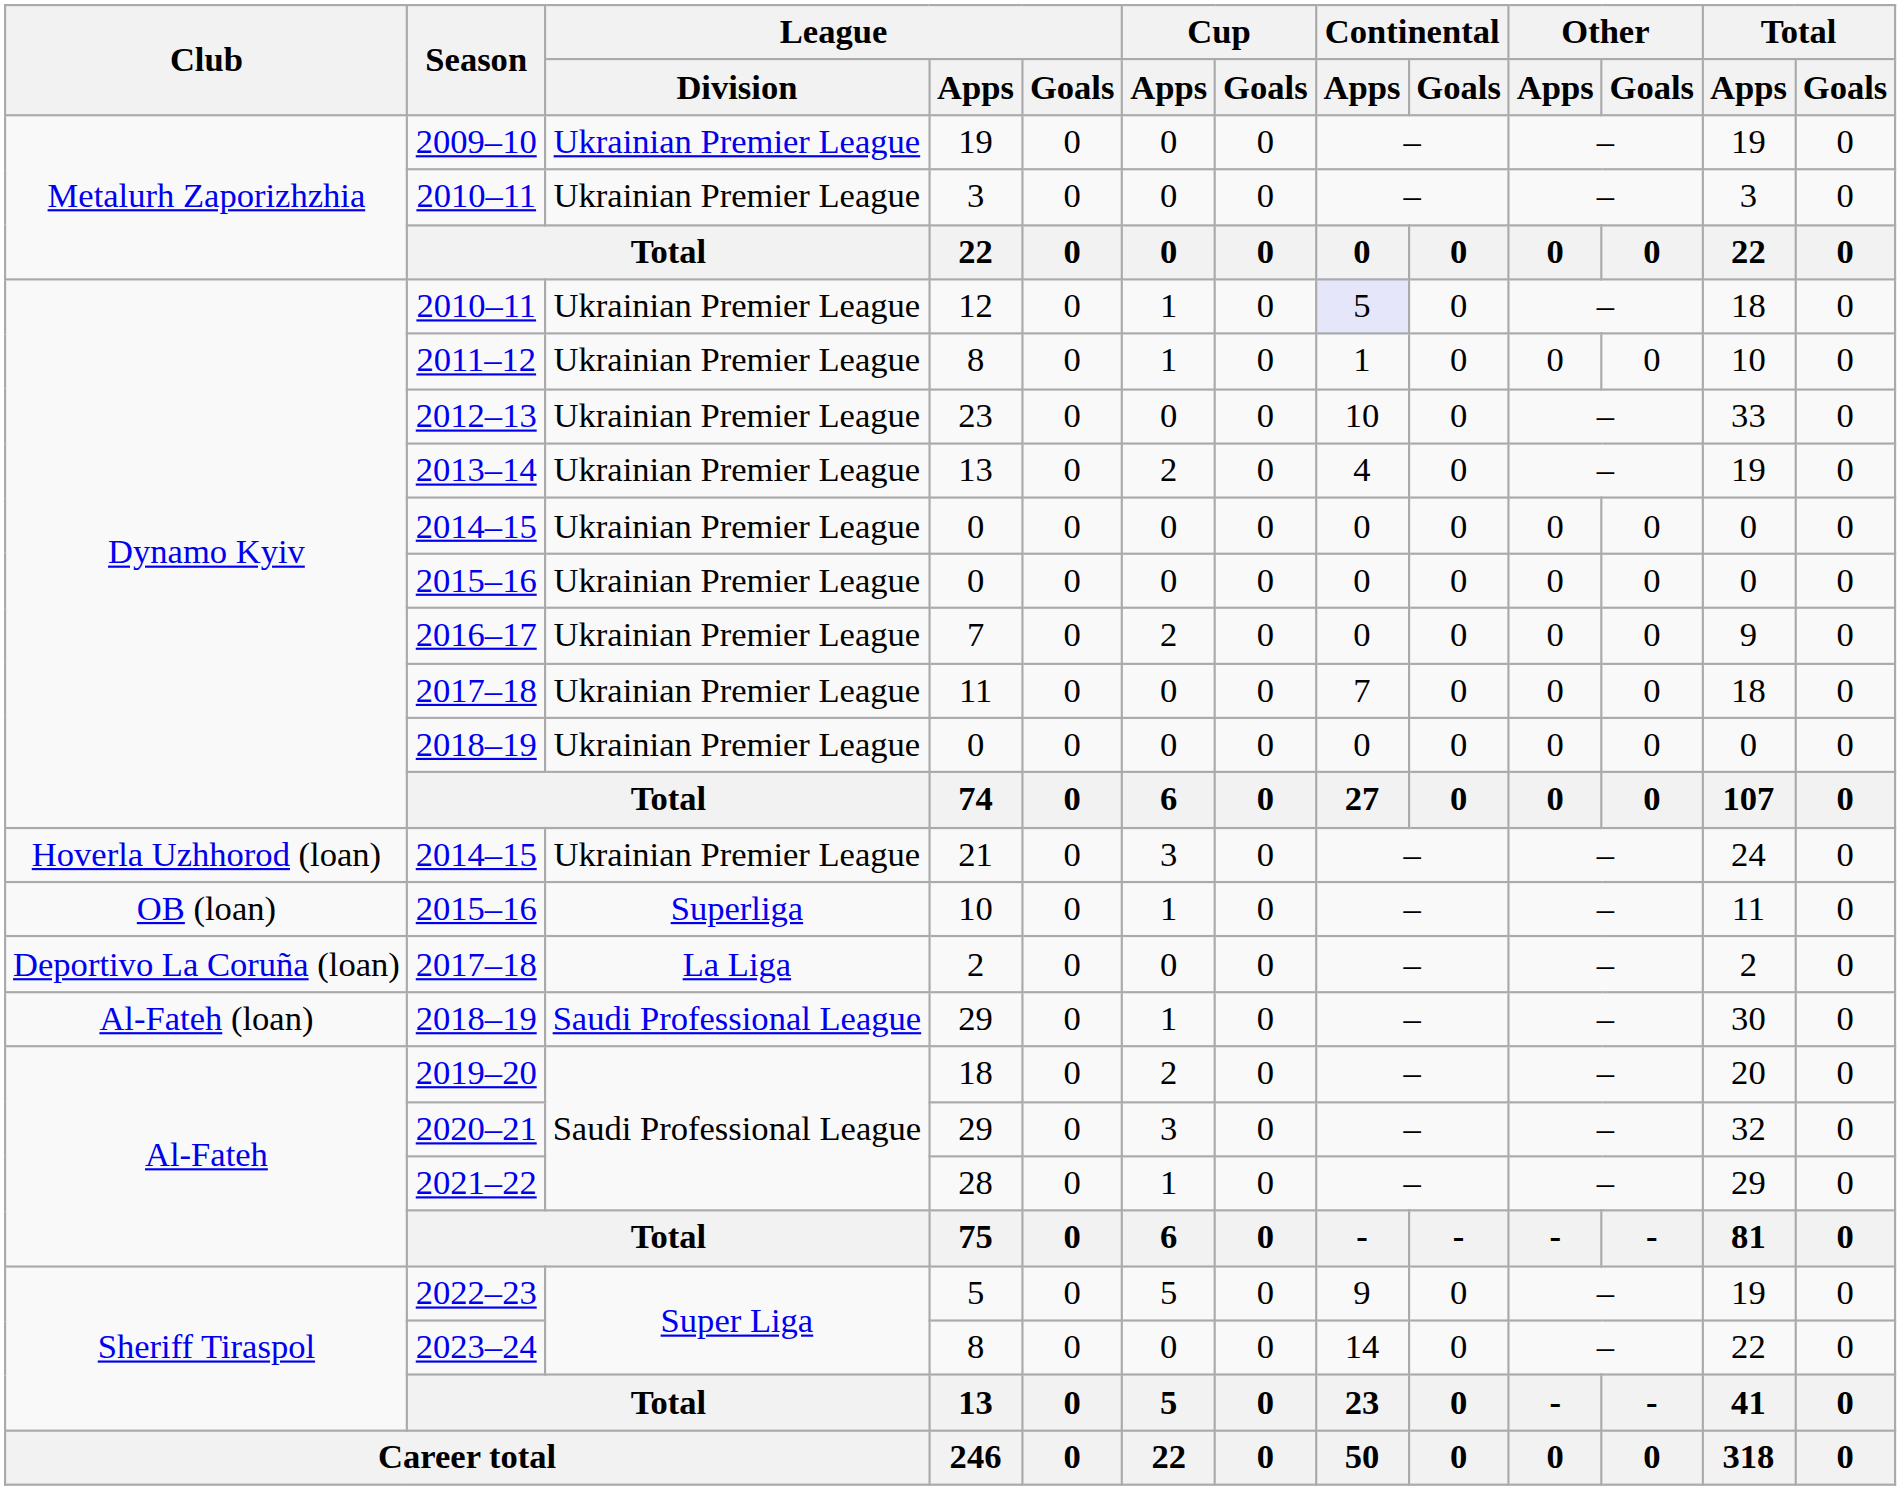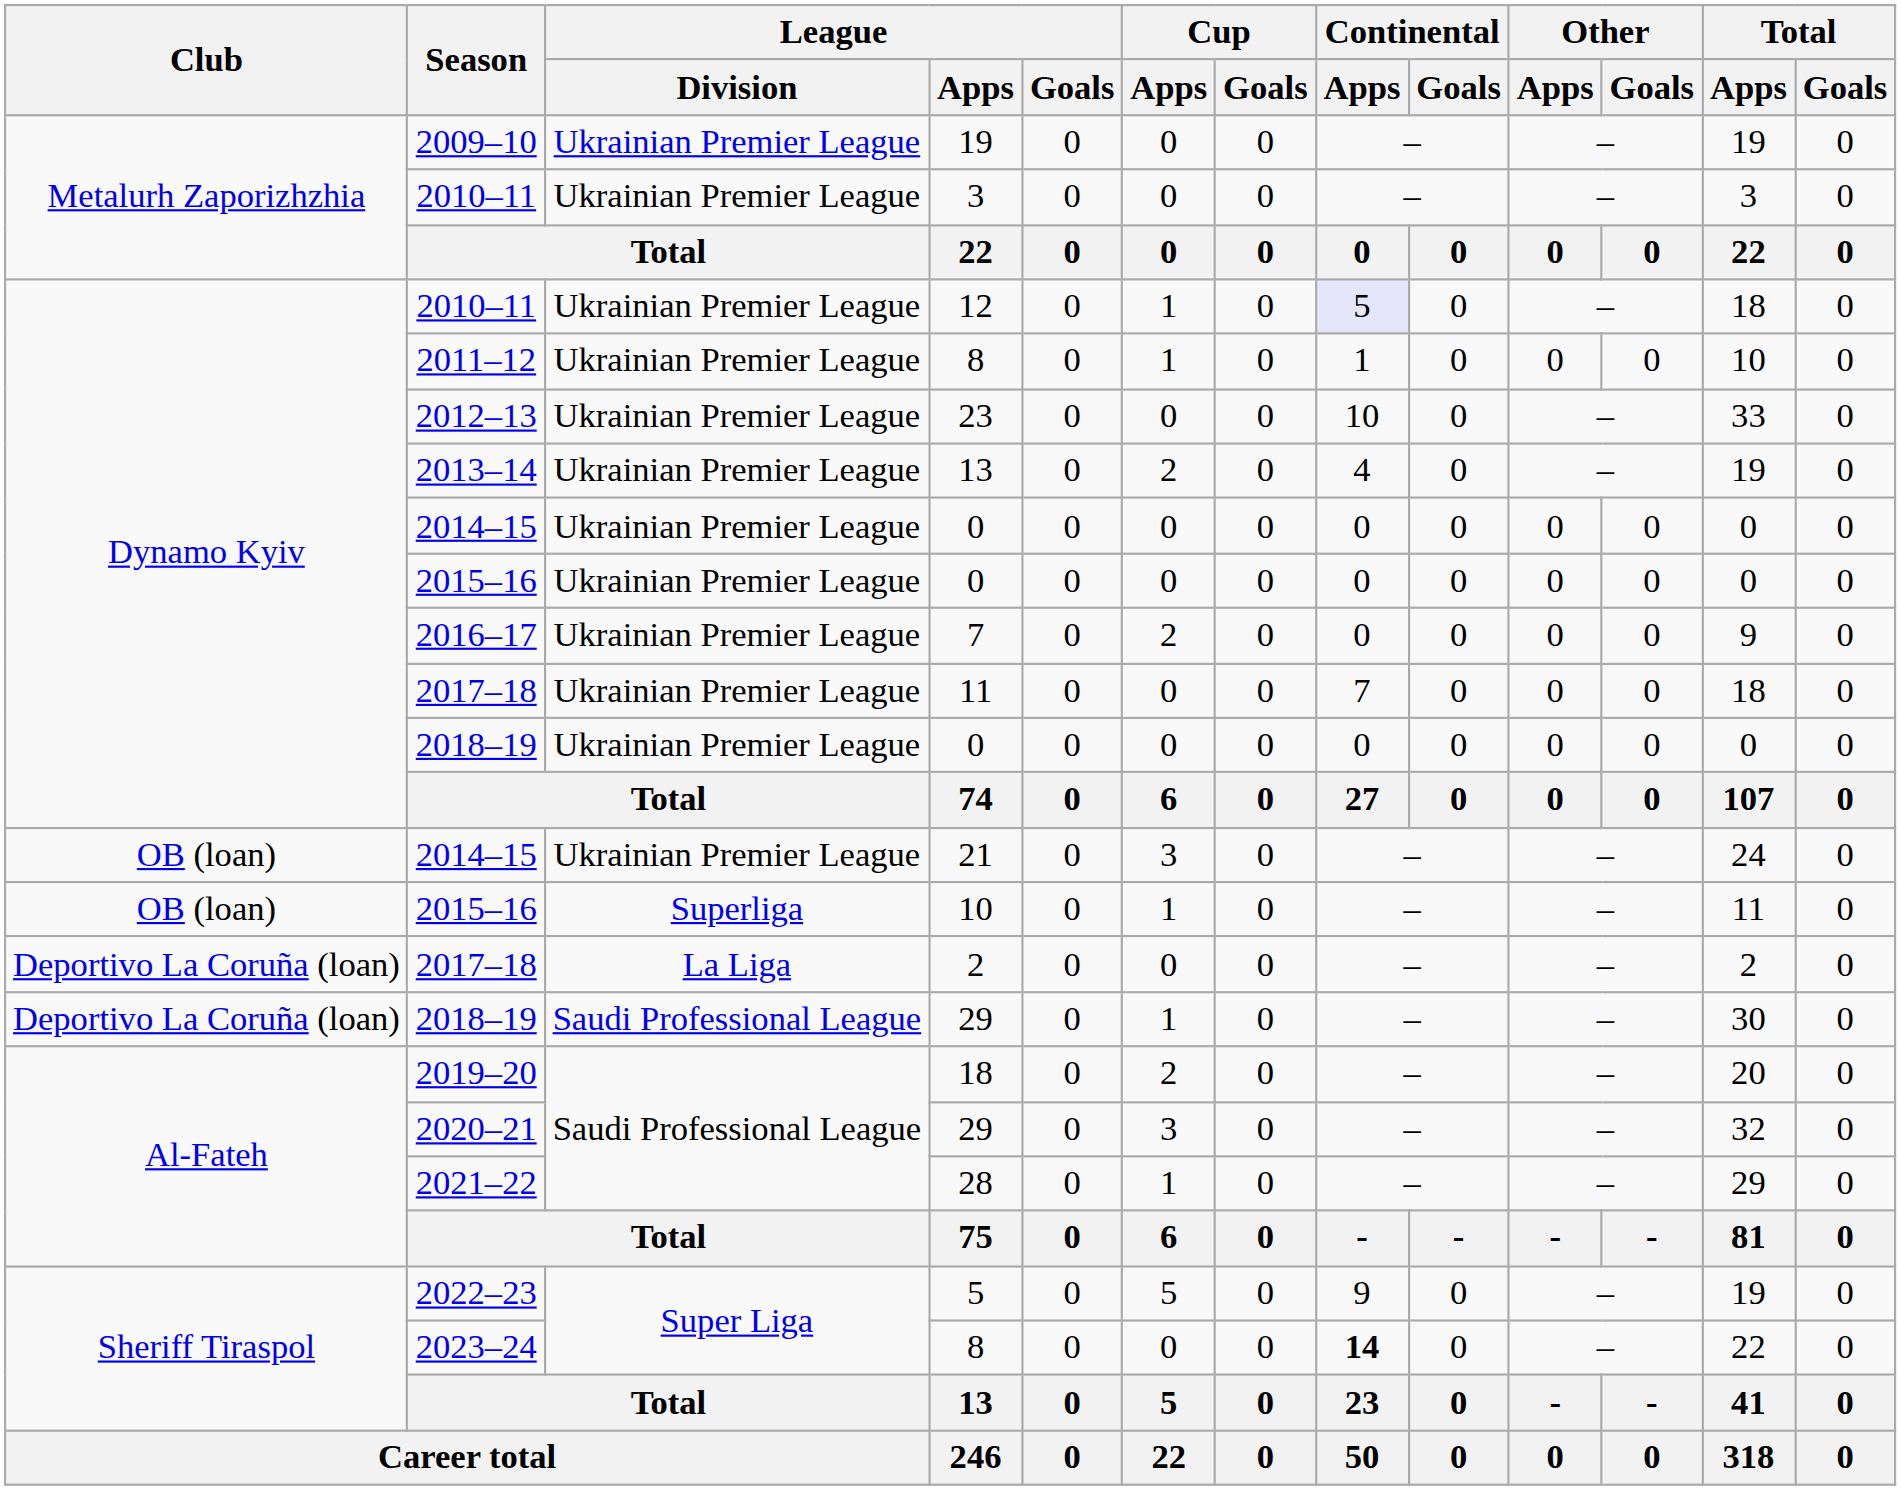 <table class="wikitable" style="text-align: center;">
 <tr>
 <th rowspan=2>Club</th>
 <th rowspan=2>Season</th>
 <th colspan=3>League</th>
 <th colspan=2>Cup</th>
 <th colspan=2>Continental</th>
 <th colspan=2>Other</th>
 <th colspan=2>Total</th>
 </tr>
 <tr>
 <th>Division</th>
 <th>Apps</th>
 <th>Goals</th>
 <th>Apps</th>
 <th>Goals</th>
 <th>Apps</th>
 <th>Goals</th>
 <th>Apps</th>
 <th>Goals</th>
 <th>Apps</th>
 <th>Goals</th>
 </tr>
 <tr>
 <td rowspan=3><a href='#'>Metalurh Zaporizhzhia</a></td>
 <td><a href='#'>2009–10</a></td>
 <td><a href='#'>Ukrainian Premier League</a></td>
 <td>19</td>
 <td>0</td>
 <td>0</td>
 <td>0</td>
 <td colspan=2>–</td>
 <td colspan=2>–</td>
 <td>19</td>
 <td>0</td>
 </tr>
 <tr>
 <td><a href='#'>2010–11</a></td>
 <td>Ukrainian Premier League</td>
 <td>3</td>
 <td>0</td>
 <td>0</td>
 <td>0</td>
 <td colspan=2>–</td>
 <td colspan=2>–</td>
 <td>3</td>
 <td>0</td>
 </tr>
 <tr>
 <th colspan=2>Total</th>
 <th>22</th>
 <th>0</th>
 <th>0</th>
 <th>0</th>
 <th>0</th>
 <th>0</th>
 <th>0</th>
 <th>0</th>
 <th>22</th>
 <th>0</th>
 </tr>
 <tr>
 <td rowspan=10><a href='#'>Dynamo Kyiv</a></td>
 <td><a href='#'>2010–11</a></td>
 <td>Ukrainian Premier League</td>
 <td>12</td>
 <td>0</td>
 <td>1</td>
 <td>0</td>
 <td style="background: lavender;">5</td>
 <td>0</td>
 <td colspan=2>–</td>
 <td>18</td>
 <td>0</td>
 </tr>
 <tr>
 <td><a href='#'>2011–12</a></td>
 <td>Ukrainian Premier League</td>
 <td>8</td>
 <td>0</td>
 <td>1</td>
 <td>0</td>
 <td>1</td>
 <td>0</td>
 <td>0</td>
 <td>0</td>
 <td>10</td>
 <td>0</td>
 </tr>
 <tr>
 <td><a href='#'>2012–13</a></td>
 <td>Ukrainian Premier League</td>
 <td>23</td>
 <td>0</td>
 <td>0</td>
 <td>0</td>
 <td>10</td>
 <td>0</td>
 <td colspan=2>–</td>
 <td>33</td>
 <td>0</td>
 </tr>
 <tr>
 <td><a href='#'>2013–14</a></td>
 <td>Ukrainian Premier League</td>
 <td>13</td>
 <td>0</td>
 <td>2</td>
 <td>0</td>
 <td>4</td>
 <td>0</td>
 <td colspan=2>–</td>
 <td>19</td>
 <td>0</td>
 </tr>
 <tr>
 <td><a href='#'>2014–15</a></td>
 <td>Ukrainian Premier League</td>
 <td>0</td>
 <td>0</td>
 <td>0</td>
 <td>0</td>
 <td>0</td>
 <td>0</td>
 <td>0</td>
 <td>0</td>
 <td>0</td>
 <td>0</td>
 </tr>
 <tr>
 <td><a href='#'>2015–16</a></td>
 <td>Ukrainian Premier League</td>
 <td>0</td>
 <td>0</td>
 <td>0</td>
 <td>0</td>
 <td>0</td>
 <td>0</td>
 <td>0</td>
 <td>0</td>
 <td>0</td>
 <td>0</td>
 </tr>
 <tr>
 <td><a href='#'>2016–17</a></td>
 <td>Ukrainian Premier League</td>
 <td>7</td>
 <td>0</td>
 <td>2</td>
 <td>0</td>
 <td>0</td>
 <td>0</td>
 <td>0</td>
 <td>0</td>
 <td>9</td>
 <td>0</td>
 </tr>
 <tr>
 <td><a href='#'>2017–18</a></td>
 <td>Ukrainian Premier League</td>
 <td>11</td>
 <td>0</td>
 <td>0</td>
 <td>0</td>
 <td>7</td>
 <td>0</td>
 <td>0</td>
 <td>0</td>
 <td>18</td>
 <td>0</td>
 </tr>
 <tr>
 <td><a href='#'>2018–19</a></td>
 <td>Ukrainian Premier League</td>
 <td>0</td>
 <td>0</td>
 <td>0</td>
 <td>0</td>
 <td>0</td>
 <td>0</td>
 <td>0</td>
 <td>0</td>
 <td>0</td>
 <td>0</td>
 </tr>
 <tr>
 <th colspan=2>Total</th>
 <th>74</th>
 <th>0</th>
 <th>6</th>
 <th>0</th>
 <th>27</th>
 <th>0</th>
 <th>0</th>
 <th>0</th>
 <th>107</th>
 <th>0</th>
 </tr>
 <tr>
-<td><a href='#'>Hoverla Uzhhorod</a> (loan)</td>
+<td><a href='#'>OB</a> (loan)</td>
 <td><a href='#'>2014–15</a></td>
 <td>Ukrainian Premier League</td>
 <td>21</td>
 <td>0</td>
 <td>3</td>
 <td>0</td>
 <td colspan=2>–</td>
 <td colspan=2>–</td>
 <td>24</td>
 <td>0</td>
 </tr>
 <tr>
 <td><a href='#'>OB</a> (loan)</td>
 <td><a href='#'>2015–16</a></td>
 <td><a href='#'>Superliga</a></td>
 <td>10</td>
 <td>0</td>
 <td>1</td>
 <td>0</td>
 <td colspan=2>–</td>
 <td colspan=2>–</td>
 <td>11</td>
 <td>0</td>
 </tr>
 <tr>
 <td><a href='#'>Deportivo La Coruña</a> (loan)</td>
 <td><a href='#'>2017–18</a></td>
 <td><a href='#'>La Liga</a></td>
 <td>2</td>
 <td>0</td>
 <td>0</td>
 <td>0</td>
 <td colspan=2>–</td>
 <td colspan=2>–</td>
 <td>2</td>
 <td>0</td>
 </tr>
 <tr>
-<td><a href='#'>Al-Fateh</a> (loan)</td>
+<td><a href='#'>Deportivo La Coruña</a> (loan)</td>
 <td><a href='#'>2018–19</a></td>
 <td><a href='#'>Saudi Professional League</a></td>
 <td>29</td>
 <td>0</td>
 <td>1</td>
 <td>0</td>
 <td colspan=2>–</td>
 <td colspan=2>–</td>
 <td>30</td>
 <td>0</td>
 </tr>
 <tr>
 <td rowspan="4"><a href='#'>Al-Fateh</a></td>
 <td><a href='#'>2019–20</a></td>
 <td rowspan="3">Saudi Professional League</td>
 <td>18</td>
 <td>0</td>
 <td>2</td>
 <td>0</td>
 <td colspan=2>–</td>
 <td colspan=2>–</td>
 <td>20</td>
 <td>0</td>
 </tr>
 <tr>
 <td><a href='#'>2020–21</a></td>
 <td>29</td>
 <td>0</td>
 <td>3</td>
 <td>0</td>
 <td colspan=2>–</td>
 <td colspan=2>–</td>
 <td>32</td>
 <td>0</td>
 </tr>
 <tr>
 <td><a href='#'>2021–22</a></td>
 <td>28</td>
 <td>0</td>
 <td>1</td>
 <td>0</td>
 <td colspan=2>–</td>
 <td colspan=2>–</td>
 <td>29</td>
 <td>0</td>
 </tr>
 <tr>
 <th colspan=2>Total</th>
 <th>75</th>
 <th>0</th>
 <th>6</th>
 <th>0</th>
 <th>-</th>
 <th>-</th>
 <th>-</th>
 <th>-</th>
 <th>81</th>
 <th>0</th>
 </tr>
 <tr>
 <td rowspan="3"><a href='#'>Sheriff Tiraspol</a></td>
 <td><a href='#'>2022–23</a></td>
 <td rowspan="2"><a href='#'>Super Liga</a></td>
 <td>5</td>
 <td>0</td>
 <td>5</td>
 <td>0</td>
 <td>9</td>
 <td>0</td>
 <td colspan=2>–</td>
 <td>19</td>
 <td>0</td>
 </tr>
 <tr>
 <td><a href='#'>2023–24</a></td>
 <td>8</td>
 <td>0</td>
 <td>0</td>
 <td>0</td>
-<td>14</td>
+<td><strong>14</strong></td>
 <td>0</td>
 <td colspan=2>–</td>
 <td>22</td>
 <td>0</td>
 </tr>
 <tr>
 <th colspan=2>Total</th>
 <th>13</th>
 <th>0</th>
 <th>5</th>
 <th>0</th>
 <th>23</th>
 <th>0</th>
 <th>-</th>
 <th>-</th>
 <th>41</th>
 <th>0</th>
 </tr>
 <tr>
 <th colspan=3>Career total</th>
 <th>246</th>
 <th>0</th>
 <th>22</th>
 <th>0</th>
 <th>50</th>
 <th>0</th>
 <th>0</th>
 <th>0</th>
 <th>318</th>
 <th>0</th>
 </tr>
 </table>
